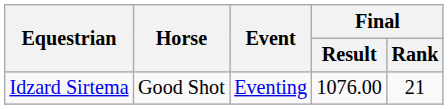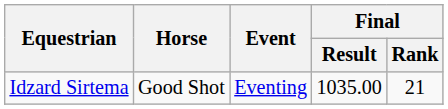 <table class=wikitable style="font-size:90%">
 <tr>
 <th rowspan=2>Equestrian</th>
 <th rowspan=2>Horse</th>
 <th rowspan=2>Event</th>
 <th colspan=2>Final</th>
 </tr>
 <tr>
 <th>Result</th>
 <th>Rank</th>
 </tr>
 <tr>
 <td><a href='#'>Idzard Sirtema</a></td>
 <td>Good Shot</td>
 <td><a href='#'>Eventing</a></td>
-<td align=center>1076.00</td>
+<td align=center>1035.00</td>
 <td align=center>21</td>
 </tr>
 </table>
